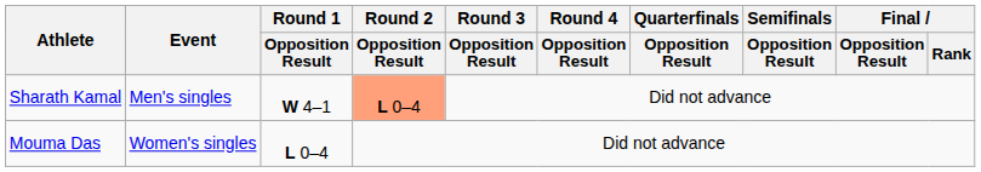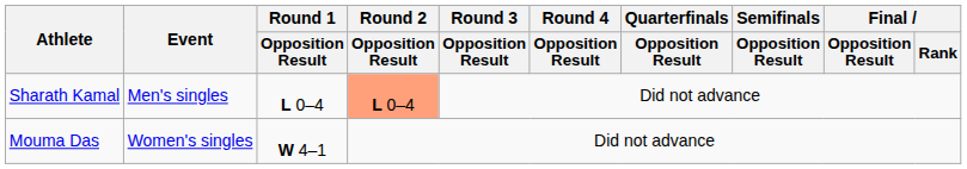 <table class="wikitable" style="font-size:90%">
 <tr>
 <th rowspan="2">Athlete</th>
 <th rowspan="2">Event</th>
 <th>Round 1</th>
 <th>Round 2</th>
 <th>Round 3</th>
 <th>Round 4</th>
 <th>Quarterfinals</th>
 <th>Semifinals</th>
 <th colspan=2>Final / </th>
 </tr>
 <tr style="font-size:95%">
 <th>Opposition<br>Result</th>
 <th>Opposition<br>Result</th>
 <th>Opposition<br>Result</th>
 <th>Opposition<br>Result</th>
 <th>Opposition<br>Result</th>
 <th>Opposition<br>Result</th>
 <th>Opposition<br>Result</th>
 <th>Rank</th>
 </tr>
 <tr align=center>
 <td align=left><a href='#'>Sharath Kamal</a></td>
 <td align=left><a href='#'>Men's singles</a></td>
-<td><br><strong>W</strong> 4–1</td>
+<td><br><strong>L</strong> 0–4</td>
 <td style="background: lightsalmon;"><br><strong>L</strong> 0–4</td>
 <td colspan=6>Did not advance</td>
 </tr>
 <tr align=center>
 <td align=left><a href='#'>Mouma Das</a></td>
 <td align=left><a href='#'>Women's singles</a></td>
-<td><br><strong>L</strong> 0–4</td>
+<td><br><strong>W</strong> 4–1</td>
 <td colspan=7>Did not advance</td>
 </tr>
 </table>
